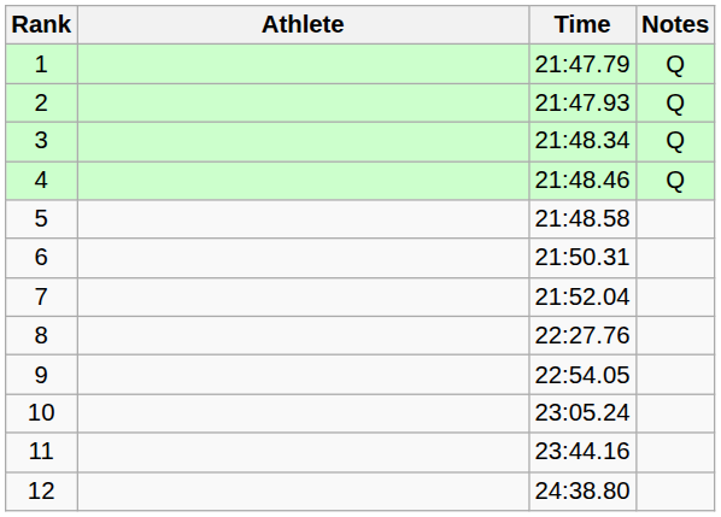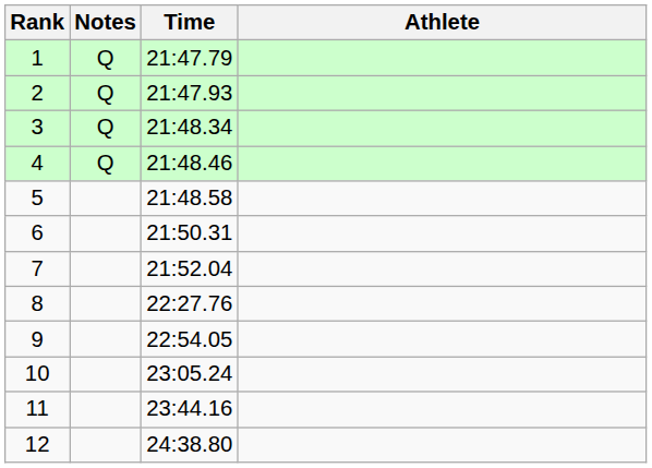 <table class="wikitable" style="text-align:center">
 <tr>
 <th>Rank</th>
+<th>Notes</th>
+<th>Time</th>
 <th Style="width:18em">Athlete</th>
-<th>Time</th>
-<th>Notes</th>
 </tr>
 <tr style="background:#cfc">
 <td>1</td>
+<td>Q</td>
+<td>21:47.79</td>
 <td style="text-align:left"></td>
-<td>21:47.79</td>
-<td>Q</td>
 </tr>
 <tr style="background:#cfc">
 <td>2</td>
+<td>Q</td>
+<td>21:47.93</td>
 <td style="text-align:left"></td>
-<td>21:47.93</td>
-<td>Q</td>
 </tr>
 <tr style="background:#cfc">
 <td>3</td>
+<td>Q</td>
+<td>21:48.34</td>
 <td style="text-align:left"></td>
-<td>21:48.34</td>
-<td>Q</td>
 </tr>
 <tr style="background:#cfc">
 <td>4</td>
+<td>Q</td>
+<td>21:48.46</td>
 <td style="text-align:left"></td>
-<td>21:48.46</td>
-<td>Q</td>
 </tr>
 <tr>
 <td>5</td>
+<td></td>
+<td>21:48.58</td>
 <td style="text-align:left"></td>
-<td>21:48.58</td>
-<td></td>
 </tr>
 <tr>
 <td>6</td>
+<td></td>
+<td>21:50.31</td>
 <td style="text-align:left"></td>
-<td>21:50.31</td>
-<td></td>
 </tr>
 <tr>
 <td>7</td>
+<td></td>
+<td>21:52.04</td>
 <td style="text-align:left"></td>
-<td>21:52.04</td>
-<td></td>
 </tr>
 <tr>
 <td>8</td>
+<td></td>
+<td>22:27.76</td>
 <td style="text-align:left"></td>
-<td>22:27.76</td>
-<td></td>
 </tr>
 <tr>
 <td>9</td>
+<td></td>
+<td>22:54.05</td>
 <td style="text-align:left"></td>
-<td>22:54.05</td>
-<td></td>
 </tr>
 <tr>
 <td>10</td>
+<td></td>
+<td>23:05.24</td>
 <td style="text-align:left"></td>
-<td>23:05.24</td>
-<td></td>
 </tr>
 <tr>
 <td>11</td>
+<td></td>
+<td>23:44.16</td>
 <td style="text-align:left"></td>
-<td>23:44.16</td>
-<td></td>
 </tr>
 <tr>
 <td>12</td>
+<td></td>
+<td>24:38.80</td>
 <td style="text-align:left"></td>
-<td>24:38.80</td>
-<td></td>
 </tr>
 </table>
